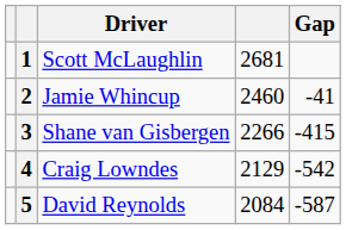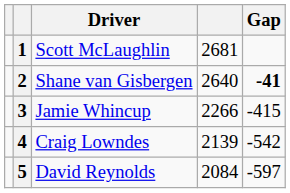 <table class="wikitable" style="font-size: 95%;">
 <tr>
 <th></th>
 <th></th>
 <th>Driver</th>
 <th></th>
 <th>Gap</th>
 </tr>
 <tr>
 <td align="left"></td>
 <th>1</th>
 <td> <a href='#'>Scott McLaughlin</a></td>
 <td align="right">2681</td>
 <td align="right"></td>
 </tr>
 <tr>
 <td align="left"></td>
 <th>2</th>
-<td> <a href='#'>Jamie Whincup</a></td>
-<td align="right">2460</td>
-<td align="right">-41</td>
+<td> <a href='#'>Shane van Gisbergen</a></td>
+<td align="right">2640</td>
+<td align="right"><strong>-41</strong></td>
 </tr>
 <tr>
 <td align="left"></td>
 <th>3</th>
-<td> <a href='#'>Shane van Gisbergen</a></td>
+<td> <a href='#'>Jamie Whincup</a></td>
 <td align="right">2266</td>
 <td align="right">-415</td>
 </tr>
 <tr>
 <td align="left"></td>
 <th>4</th>
 <td> <a href='#'>Craig Lowndes</a></td>
-<td align="right">2129</td>
+<td align="right">2139</td>
 <td align="right">-542</td>
 </tr>
 <tr>
 <td align="left"></td>
 <th>5</th>
 <td> <a href='#'>David Reynolds</a></td>
 <td align="right">2084</td>
-<td align="right">-587</td>
+<td align="right">-597</td>
 </tr>
 </table>
